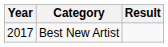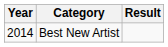 <table class="wikitable">
 <tr>
 <th>Year</th>
 <th>Category</th>
 <th>Result</th>
 </tr>
 <tr>
-<td>2017</td>
+<td>2014</td>
 <td>Best New Artist</td>
 <td></td>
 </tr>
 </table>
